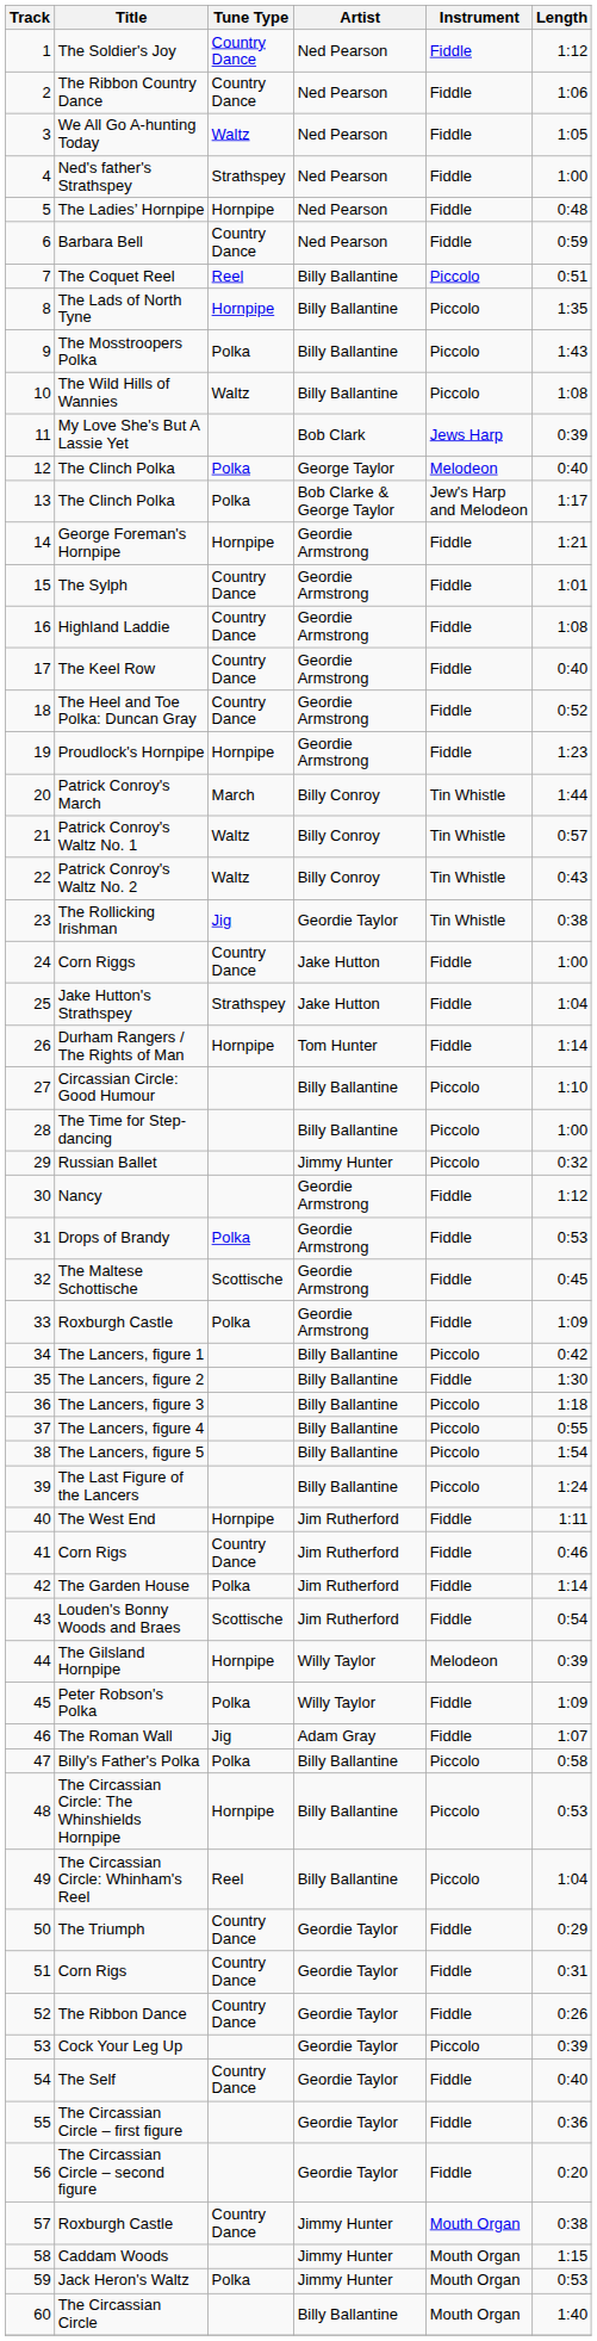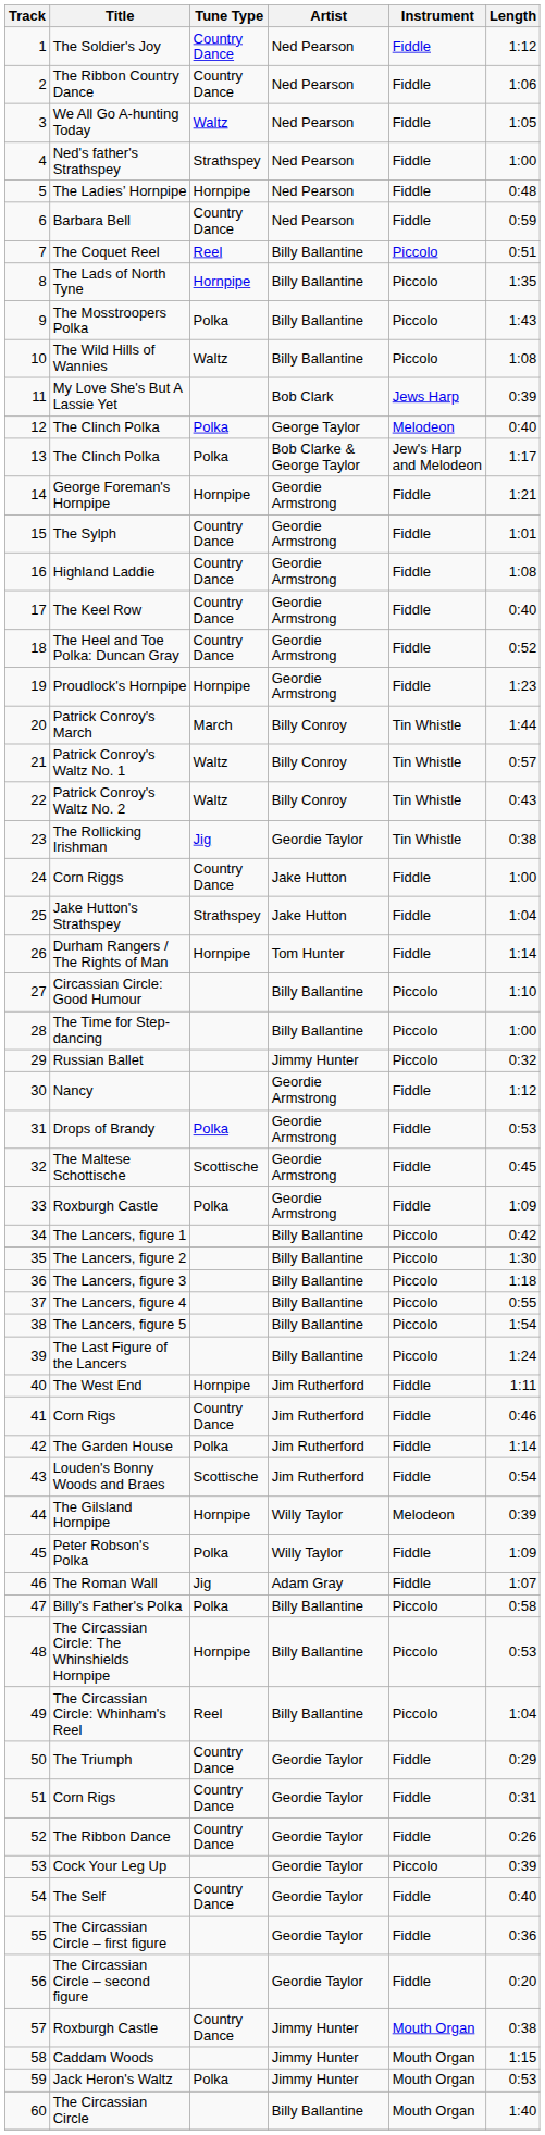 <table class="wikitable">
 <tr>
 <th style="width:  50px">Track</th>
 <th style="width: 350px">Title</th>
 <th style="width: 100px">Tune Type</th>
 <th style="width: 325px">Artist</th>
 <th style="width: 175px">Instrument</th>
 <th style="width:  50px">Length</th>
 </tr>
 <tr>
 <td style="text-align: right;">1</td>
 <td>The Soldier's Joy</td>
 <td><a href='#'>Country Dance</a></td>
 <td>Ned Pearson</td>
 <td><a href='#'>Fiddle</a></td>
 <td style="text-align: right;">1:12</td>
 </tr>
 <tr>
 <td style = "text-align: right;">2</td>
 <td>The Ribbon Country Dance</td>
 <td>Country Dance</td>
 <td>Ned Pearson</td>
 <td>Fiddle</td>
 <td style = "text-align: right;">1:06</td>
 </tr>
 <tr>
 <td style = "text-align: right;">3</td>
 <td>We All Go A-hunting Today</td>
 <td><a href='#'>Waltz</a></td>
 <td>Ned Pearson</td>
 <td>Fiddle</td>
 <td style = "text-align: right;">1:05</td>
 </tr>
 <tr>
 <td style = "text-align: right;">4</td>
 <td>Ned's father's Strathspey</td>
 <td>Strathspey</td>
 <td>Ned Pearson</td>
 <td>Fiddle</td>
 <td style = "text-align: right;">1:00</td>
 </tr>
 <tr>
 <td style = "text-align: right;">5</td>
 <td>The Ladies’ Hornpipe</td>
 <td>Hornpipe</td>
 <td>Ned Pearson</td>
 <td>Fiddle</td>
 <td style = "text-align: right;">0:48</td>
 </tr>
 <tr>
 <td style = "text-align: right;">6</td>
 <td>Barbara Bell</td>
 <td>Country Dance</td>
 <td>Ned Pearson</td>
 <td>Fiddle</td>
 <td style = "text-align: right;">0:59</td>
 </tr>
 <tr>
 <td style = "text-align: right;">7</td>
 <td>The Coquet Reel</td>
 <td><a href='#'>Reel</a></td>
 <td>Billy Ballantine</td>
 <td><a href='#'>Piccolo</a></td>
 <td style = "text-align: right;">0:51</td>
 </tr>
 <tr>
 <td style = "text-align: right;">8</td>
 <td>The Lads of North Tyne</td>
 <td><a href='#'>Hornpipe</a></td>
 <td>Billy Ballantine</td>
 <td>Piccolo</td>
 <td style = "text-align: right;">1:35</td>
 </tr>
 <tr>
 <td style = "text-align: right;">9</td>
 <td>The Mosstroopers Polka</td>
 <td>Polka</td>
 <td>Billy Ballantine</td>
 <td>Piccolo</td>
 <td style = "text-align: right;">1:43</td>
 </tr>
 <tr>
 <td style = "text-align: right;">10</td>
 <td>The Wild Hills of Wannies</td>
 <td>Waltz</td>
 <td>Billy Ballantine</td>
 <td>Piccolo</td>
 <td style = "text-align: right;">1:08</td>
 </tr>
 <tr>
 <td style = "text-align: right;">11</td>
 <td>My Love She's But A Lassie Yet</td>
 <td></td>
 <td>Bob Clark</td>
 <td><a href='#'>Jews Harp</a></td>
 <td style = "text-align: right;">0:39</td>
 </tr>
 <tr>
 <td style = "text-align: right;">12</td>
 <td>The Clinch Polka</td>
 <td><a href='#'>Polka</a></td>
 <td>George Taylor</td>
 <td><a href='#'>Melodeon</a></td>
 <td style = "text-align: right;">0:40</td>
 </tr>
 <tr>
 <td style = "text-align: right;">13</td>
 <td>The Clinch Polka</td>
 <td>Polka</td>
 <td>Bob Clarke & George Taylor</td>
 <td>Jew's Harp and Melodeon</td>
 <td style = "text-align: right;">1:17</td>
 </tr>
 <tr>
 <td style = "text-align: right;">14</td>
 <td>George Foreman's Hornpipe</td>
 <td>Hornpipe</td>
 <td>Geordie Armstrong</td>
 <td>Fiddle</td>
 <td style = "text-align: right;">1:21</td>
 </tr>
 <tr>
 <td style = "text-align: right;">15</td>
 <td>The Sylph</td>
 <td>Country Dance</td>
 <td>Geordie Armstrong</td>
 <td>Fiddle</td>
 <td style = "text-align: right;">1:01</td>
 </tr>
 <tr>
 <td style = "text-align: right;">16</td>
 <td>Highland Laddie</td>
 <td>Country Dance</td>
 <td>Geordie Armstrong</td>
 <td>Fiddle</td>
 <td style = "text-align: right;">1:08</td>
 </tr>
 <tr>
 <td style = "text-align: right;">17</td>
 <td>The Keel Row</td>
 <td>Country Dance</td>
 <td>Geordie Armstrong</td>
 <td>Fiddle</td>
 <td style = "text-align: right;">0:40</td>
 </tr>
 <tr>
 <td style = "text-align: right;">18</td>
 <td>The Heel and Toe Polka: Duncan Gray</td>
 <td>Country Dance</td>
 <td>Geordie Armstrong</td>
 <td>Fiddle</td>
 <td style = "text-align: right;">0:52</td>
 </tr>
 <tr>
 <td style = "text-align: right;">19</td>
 <td>Proudlock's Hornpipe</td>
 <td>Hornpipe</td>
 <td>Geordie Armstrong</td>
 <td>Fiddle</td>
 <td style = "text-align: right;">1:23</td>
 </tr>
 <tr>
 <td style = "text-align: right;">20</td>
 <td>Patrick Conroy's March</td>
 <td>March</td>
 <td>Billy Conroy</td>
 <td>Tin Whistle</td>
 <td style = "text-align: right;">1:44</td>
 </tr>
 <tr>
 <td style = "text-align: right;">21</td>
 <td>Patrick Conroy's Waltz No. 1</td>
 <td>Waltz</td>
 <td>Billy Conroy</td>
 <td>Tin Whistle</td>
 <td style = "text-align: right;">0:57</td>
 </tr>
 <tr>
 <td style = "text-align: right;">22</td>
 <td>Patrick Conroy's Waltz No. 2</td>
 <td>Waltz</td>
 <td>Billy Conroy</td>
 <td>Tin Whistle</td>
 <td style = "text-align: right;">0:43</td>
 </tr>
 <tr>
 <td style = "text-align: right;">23</td>
 <td>The Rollicking Irishman</td>
 <td><a href='#'>Jig</a></td>
 <td>Geordie Taylor</td>
 <td>Tin Whistle</td>
 <td style = "text-align: right;">0:38</td>
 </tr>
 <tr>
 <td style = "text-align: right;">24</td>
 <td>Corn Riggs</td>
 <td>Country Dance</td>
 <td>Jake Hutton</td>
 <td>Fiddle</td>
 <td style = "text-align: right;">1:00</td>
 </tr>
 <tr>
 <td style = "text-align: right;">25</td>
 <td>Jake Hutton's Strathspey</td>
 <td>Strathspey</td>
 <td>Jake Hutton</td>
 <td>Fiddle</td>
 <td style = "text-align: right;">1:04</td>
 </tr>
 <tr>
 <td style = "text-align: right;">26</td>
 <td>Durham Rangers / The Rights of Man</td>
 <td>Hornpipe</td>
 <td>Tom Hunter</td>
 <td>Fiddle</td>
 <td style = "text-align: right;">1:14</td>
 </tr>
 <tr>
 <td style = "text-align: right;">27</td>
 <td>Circassian Circle: Good Humour</td>
 <td></td>
 <td>Billy Ballantine</td>
 <td>Piccolo</td>
 <td style = "text-align: right;">1:10</td>
 </tr>
 <tr>
 <td style = "text-align: right;">28</td>
 <td>The Time for Step-dancing</td>
 <td></td>
 <td>Billy Ballantine</td>
 <td>Piccolo</td>
 <td style = "text-align: right;">1:00</td>
 </tr>
 <tr>
 <td style = "text-align: right;">29</td>
 <td>Russian Ballet</td>
 <td></td>
 <td>Jimmy Hunter</td>
 <td>Piccolo</td>
 <td style = "text-align: right;">0:32</td>
 </tr>
 <tr>
 <td style = "text-align: right;">30</td>
 <td>Nancy</td>
 <td></td>
 <td>Geordie Armstrong</td>
 <td>Fiddle</td>
 <td style = "text-align: right;">1:12</td>
 </tr>
 <tr>
 <td style = "text-align: right;">31</td>
 <td>Drops of Brandy</td>
 <td><a href='#'>Polka</a></td>
 <td>Geordie Armstrong</td>
 <td>Fiddle</td>
 <td style = "text-align: right;">0:53</td>
 </tr>
 <tr>
 <td style = "text-align: right;">32</td>
 <td>The Maltese Schottische</td>
 <td>Scottische</td>
 <td>Geordie Armstrong</td>
 <td>Fiddle</td>
 <td style = "text-align: right;">0:45</td>
 </tr>
 <tr>
 <td style = "text-align: right;">33</td>
 <td>Roxburgh Castle</td>
 <td>Polka</td>
 <td>Geordie Armstrong</td>
 <td>Fiddle</td>
 <td style = "text-align: right;">1:09</td>
 </tr>
 <tr>
 <td style = "text-align: right;">34</td>
 <td>The Lancers, figure 1</td>
 <td></td>
 <td>Billy Ballantine</td>
 <td>Piccolo</td>
 <td style = "text-align: right;">0:42</td>
 </tr>
 <tr>
 <td style = "text-align: right;">35</td>
 <td>The Lancers, figure 2</td>
 <td></td>
 <td>Billy Ballantine</td>
-<td>Fiddle</td>
+<td>Piccolo</td>
 <td style = "text-align: right;">1:30</td>
 </tr>
 <tr>
 <td style = "text-align: right;">36</td>
 <td>The Lancers, figure 3</td>
 <td></td>
 <td>Billy Ballantine</td>
 <td>Piccolo</td>
 <td style = "text-align: right;">1:18</td>
 </tr>
 <tr>
 <td style = "text-align: right;">37</td>
 <td>The Lancers, figure 4</td>
 <td></td>
 <td>Billy Ballantine</td>
 <td>Piccolo</td>
 <td style = "text-align: right;">0:55</td>
 </tr>
 <tr>
 <td style = "text-align: right;">38</td>
 <td>The Lancers, figure 5</td>
 <td></td>
 <td>Billy Ballantine</td>
 <td>Piccolo</td>
 <td style = "text-align: right;">1:54</td>
 </tr>
 <tr>
 <td style = "text-align: right;">39</td>
 <td>The Last Figure of the Lancers</td>
 <td></td>
 <td>Billy Ballantine</td>
 <td>Piccolo</td>
 <td style = "text-align: right;">1:24</td>
 </tr>
 <tr>
 <td style = "text-align: right;">40</td>
 <td>The West End</td>
 <td>Hornpipe</td>
 <td>Jim Rutherford</td>
 <td>Fiddle</td>
 <td style = "text-align: right;">1:11</td>
 </tr>
 <tr>
 <td style = "text-align: right;">41</td>
 <td>Corn Rigs</td>
 <td>Country Dance</td>
 <td>Jim Rutherford</td>
 <td>Fiddle</td>
 <td style = "text-align: right;">0:46</td>
 </tr>
 <tr>
 <td style = "text-align: right;">42</td>
 <td>The Garden House</td>
 <td>Polka</td>
 <td>Jim Rutherford</td>
 <td>Fiddle</td>
 <td style = "text-align: right;">1:14</td>
 </tr>
 <tr>
 <td style = "text-align: right;">43</td>
 <td>Louden's Bonny Woods and Braes</td>
 <td>Scottische</td>
 <td>Jim Rutherford</td>
 <td>Fiddle</td>
 <td style = "text-align: right;">0:54</td>
 </tr>
 <tr>
 <td style = "text-align: right;">44</td>
 <td>The Gilsland Hornpipe</td>
 <td>Hornpipe</td>
 <td>Willy Taylor</td>
 <td>Melodeon</td>
 <td style = "text-align: right;">0:39</td>
 </tr>
 <tr>
 <td style = "text-align: right;">45</td>
 <td>Peter Robson's Polka</td>
 <td>Polka</td>
 <td>Willy Taylor</td>
 <td>Fiddle</td>
 <td style = "text-align: right;">1:09</td>
 </tr>
 <tr>
 <td style = "text-align: right;">46</td>
 <td>The Roman Wall</td>
 <td>Jig</td>
 <td>Adam Gray</td>
 <td>Fiddle</td>
 <td style = "text-align: right;">1:07</td>
 </tr>
 <tr>
 <td style = "text-align: right;">47</td>
 <td>Billy's Father's Polka</td>
 <td>Polka</td>
 <td>Billy Ballantine</td>
 <td>Piccolo</td>
 <td style = "text-align: right;">0:58</td>
 </tr>
 <tr>
 <td style = "text-align: right;">48</td>
 <td>The Circassian Circle: The Whinshields Hornpipe</td>
 <td>Hornpipe</td>
 <td>Billy Ballantine</td>
 <td>Piccolo</td>
 <td style = "text-align: right;">0:53</td>
 </tr>
 <tr>
 <td style = "text-align: right;">49</td>
 <td>The Circassian Circle: Whinham's Reel</td>
 <td>Reel</td>
 <td>Billy Ballantine</td>
 <td>Piccolo</td>
 <td style = "text-align: right;">1:04</td>
 </tr>
 <tr>
 <td style = "text-align: right;">50</td>
 <td>The Triumph</td>
 <td>Country Dance</td>
 <td>Geordie Taylor</td>
 <td>Fiddle</td>
 <td style = "text-align: right;">0:29</td>
 </tr>
 <tr>
 <td style = "text-align: right;">51</td>
 <td>Corn Rigs</td>
 <td>Country Dance</td>
 <td>Geordie Taylor</td>
 <td>Fiddle</td>
 <td style = "text-align: right;">0:31</td>
 </tr>
 <tr>
 <td style = "text-align: right;">52</td>
 <td>The Ribbon Dance</td>
 <td>Country Dance</td>
 <td>Geordie Taylor</td>
 <td>Fiddle</td>
 <td style = "text-align: right;">0:26</td>
 </tr>
 <tr>
 <td style = "text-align: right;">53</td>
 <td>Cock Your Leg Up</td>
 <td></td>
 <td>Geordie Taylor</td>
 <td>Piccolo</td>
 <td style = "text-align: right;">0:39</td>
 </tr>
 <tr>
 <td style = "text-align: right;">54</td>
 <td>The Self</td>
 <td>Country Dance</td>
 <td>Geordie Taylor</td>
 <td>Fiddle</td>
 <td style = "text-align: right;">0:40</td>
 </tr>
 <tr>
 <td style = "text-align: right;">55</td>
 <td>The Circassian Circle – first figure</td>
 <td></td>
 <td>Geordie Taylor</td>
 <td>Fiddle</td>
 <td style = "text-align: right;">0:36</td>
 </tr>
 <tr>
 <td style = "text-align: right;">56</td>
 <td>The Circassian Circle – second figure</td>
 <td></td>
 <td>Geordie Taylor</td>
 <td>Fiddle</td>
 <td style = "text-align: right;">0:20</td>
 </tr>
 <tr>
 <td style = "text-align: right;">57</td>
 <td>Roxburgh Castle</td>
 <td>Country Dance</td>
 <td>Jimmy Hunter</td>
 <td><a href='#'>Mouth Organ</a></td>
 <td style = "text-align: right;">0:38</td>
 </tr>
 <tr>
 <td style = "text-align: right;">58</td>
 <td>Caddam Woods</td>
 <td></td>
 <td>Jimmy Hunter</td>
 <td>Mouth Organ</td>
 <td style = "text-align: right;">1:15</td>
 </tr>
 <tr>
 <td style = "text-align: right;">59</td>
 <td>Jack Heron's Waltz</td>
 <td>Polka</td>
 <td>Jimmy Hunter</td>
 <td>Mouth Organ</td>
 <td style = "text-align: right;">0:53</td>
 </tr>
 <tr>
 <td style = "text-align: right;">60</td>
 <td>The Circassian Circle</td>
 <td></td>
 <td>Billy Ballantine</td>
 <td>Mouth Organ</td>
 <td style = "text-align: right;">1:40</td>
 </tr>
 <tr>
 </tr>
 </table>
